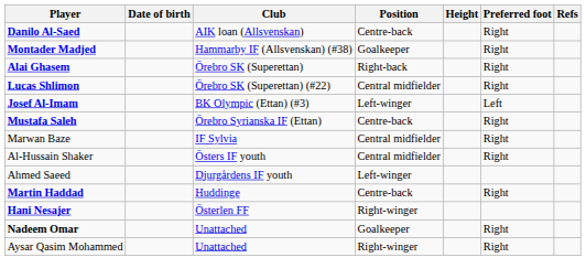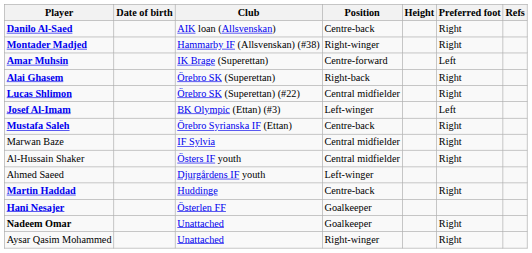 <table class="wikitable sortable">
 <tr>
 <th>Player</th>
 <th>Date of birth</th>
 <th>Club</th>
 <th>Position</th>
 <th>Height</th>
 <th>Preferred foot</th>
 <th>Refs</th>
 </tr>
 <tr>
 <td><strong><a href='#'>Danilo Al-Saed</a></strong></td>
 <td></td>
 <td><a href='#'>AIK</a> loan (<a href='#'>Allsvenskan</a>)</td>
 <td>Centre-back</td>
 <td></td>
 <td>Right</td>
 <td></td>
 </tr>
 <tr>
 <td><strong><a href='#'>Montader Madjed</a></strong></td>
 <td></td>
 <td><a href='#'>Hammarby IF</a> (Allsvenskan) (#38)</td>
-<td>Goalkeeper</td>
+<td>Right-winger</td>
 <td></td>
 <td>Right</td>
+<td></td>
+</tr>
+<tr>
+<td><strong><a href='#'>Amar Muhsin</a></strong></td>
+<td></td>
+<td><a href='#'>IK Brage</a> (Superettan)</td>
+<td>Centre-forward</td>
+<td></td>
+<td>Left</td>
 <td></td>
 </tr>
 <tr>
 <td><strong><a href='#'>Alai Ghasem</a></strong></td>
 <td></td>
 <td><a href='#'>Örebro SK</a> (Superettan)</td>
 <td>Right-back</td>
 <td></td>
 <td>Right</td>
 <td></td>
 </tr>
 <tr>
 <td><strong><a href='#'>Lucas Shlimon</a></strong></td>
 <td></td>
 <td><a href='#'>Örebro SK</a> (Superettan) (#22)</td>
 <td>Central midfielder</td>
 <td></td>
 <td>Right</td>
 <td></td>
 </tr>
 <tr>
 <td><strong><a href='#'>Josef Al-Imam</a></strong></td>
 <td></td>
 <td><a href='#'>BK Olympic</a> (Ettan) (#3)</td>
 <td>Left-winger</td>
 <td></td>
 <td>Left</td>
 <td></td>
 </tr>
 <tr>
 <td><strong><a href='#'>Mustafa Saleh</a></strong></td>
 <td></td>
 <td><a href='#'>Örebro Syrianska IF</a> (Ettan)</td>
 <td>Centre-back</td>
 <td></td>
 <td>Right</td>
 <td></td>
 </tr>
 <tr>
 <td>Marwan Baze</td>
 <td></td>
 <td><a href='#'>IF Sylvia</a></td>
 <td>Central midfielder</td>
 <td></td>
 <td>Right</td>
 <td></td>
 </tr>
 <tr>
 <td>Al-Hussain Shaker</td>
 <td></td>
 <td><a href='#'>Östers IF</a> youth</td>
 <td>Central midfielder</td>
 <td></td>
 <td>Right</td>
 <td></td>
 </tr>
 <tr>
 <td>Ahmed Saeed</td>
 <td></td>
 <td><a href='#'>Djurgårdens IF</a> youth</td>
 <td>Left-winger</td>
 <td></td>
 <td></td>
 <td></td>
 </tr>
 <tr>
 <td><strong><a href='#'>Martin Haddad</a></strong></td>
 <td></td>
 <td><a href='#'>Huddinge</a></td>
 <td>Centre-back</td>
 <td></td>
 <td>Right</td>
 <td></td>
 </tr>
 <tr>
 <td><strong><a href='#'>Hani Nesajer</a></strong></td>
 <td></td>
 <td><a href='#'>Österlen FF</a></td>
-<td>Right-winger</td>
+<td>Goalkeeper</td>
 <td></td>
 <td></td>
 <td></td>
 </tr>
 <tr>
 <td><strong>Nadeem Omar</strong></td>
 <td></td>
 <td><a href='#'>Unattached</a></td>
 <td>Goalkeeper</td>
 <td></td>
 <td>Right</td>
 <td></td>
 </tr>
 <tr>
 <td>Aysar Qasim Mohammed</td>
 <td></td>
 <td><a href='#'>Unattached</a></td>
 <td>Right-winger</td>
 <td></td>
 <td>Right</td>
 <td></td>
 </tr>
 </table>
